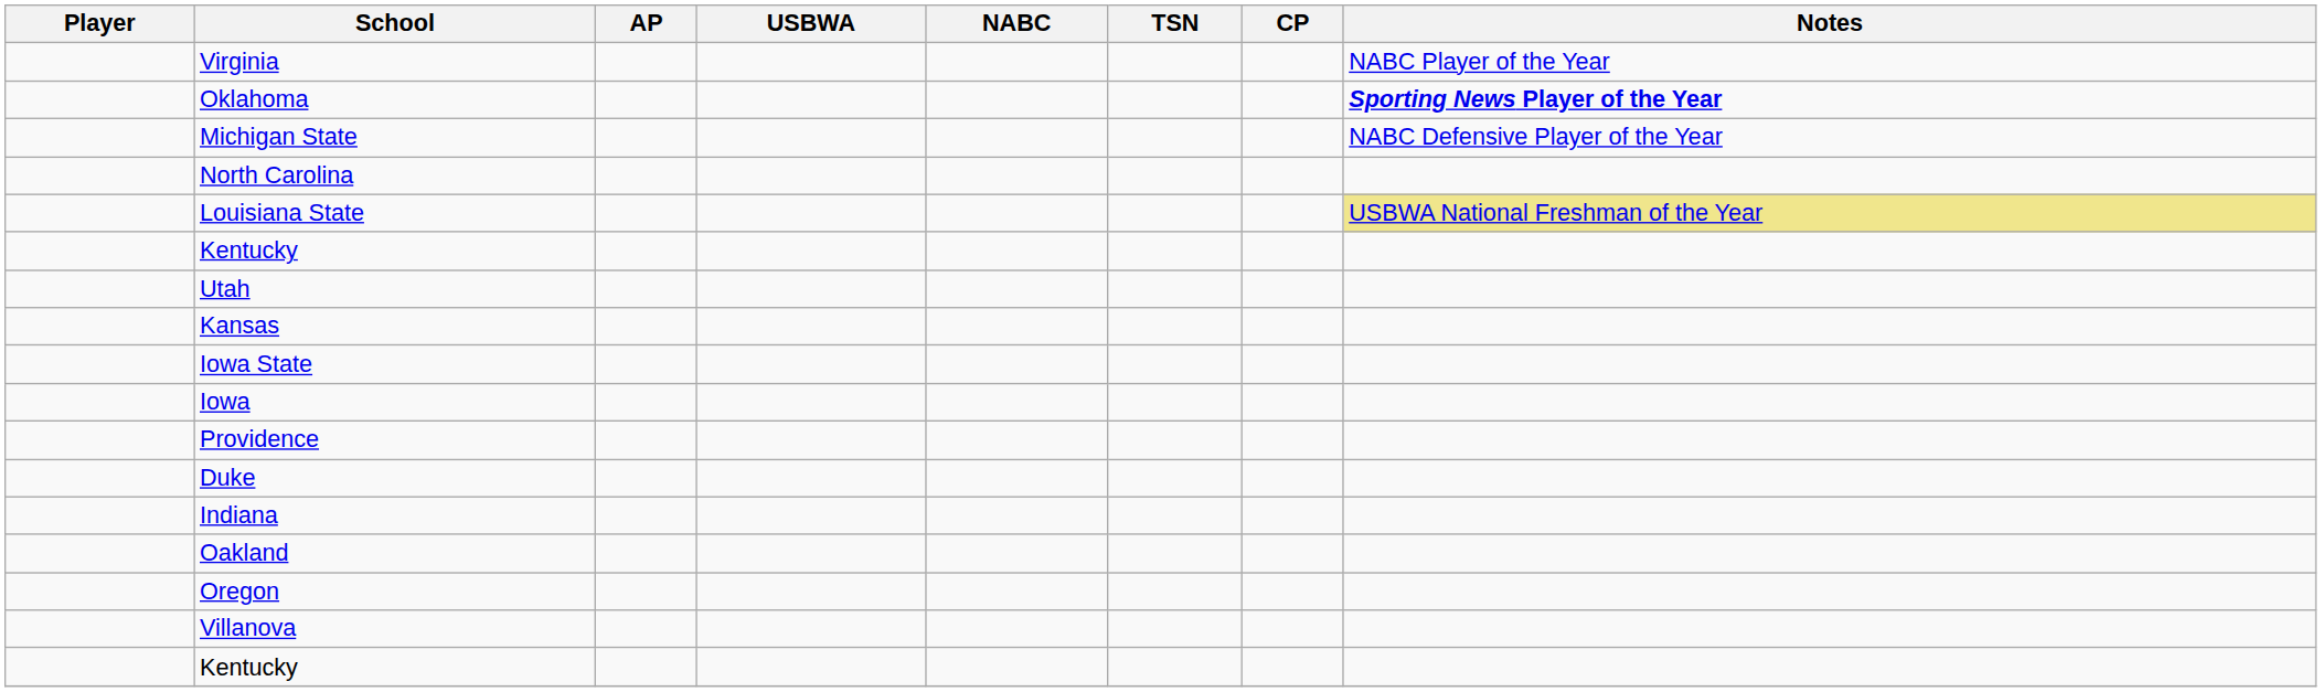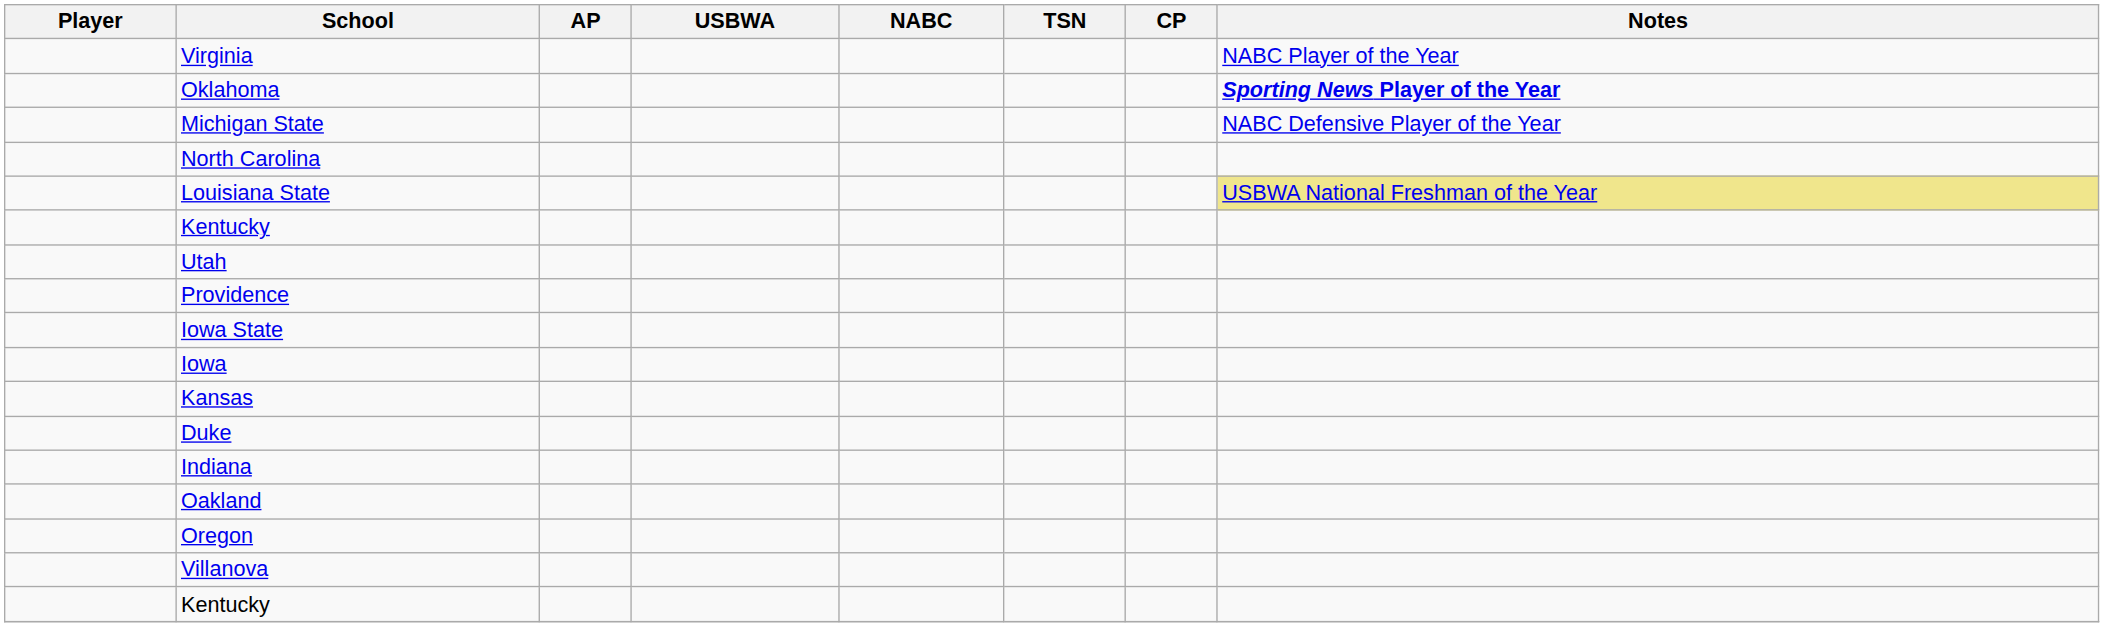 <table class="wikitable sortable" style="width:98%;">
 <tr>
 <th>Player</th>
 <th>School</th>
 <th>AP</th>
 <th>USBWA</th>
 <th>NABC</th>
 <th>TSN</th>
 <th>CP</th>
 <th class="unsortable">Notes</th>
 </tr>
 <tr>
 <td></td>
 <td><a href='#'>Virginia</a></td>
 <td data-sort-value="01"></td>
 <td data-sort-value="01"></td>
 <td data-sort-value="01"></td>
 <td data-sort-value="01"></td>
 <td data-sort-value="12"></td>
 <td><a href='#'>NABC Player of the Year</a></td>
 </tr>
 <tr>
 <td></td>
 <td><a href='#'>Oklahoma</a></td>
 <td data-sort-value="01"></td>
 <td data-sort-value="01"></td>
 <td data-sort-value="01"></td>
 <td data-sort-value="01"></td>
 <td data-sort-value="12"></td>
 <td><strong><a href='#'><em>Sporting News</em> Player of the Year</a></strong></td>
 </tr>
 <tr>
 <td></td>
 <td><a href='#'>Michigan State</a></td>
 <td data-sort-value="01"></td>
 <td data-sort-value="01"></td>
 <td data-sort-value="01"></td>
 <td data-sort-value="01"></td>
 <td data-sort-value="12"></td>
 <td><a href='#'>NABC Defensive Player of the Year</a></td>
 </tr>
 <tr>
 <td></td>
 <td><a href='#'>North Carolina</a></td>
 <td data-sort-value="01"></td>
 <td data-sort-value="01"></td>
 <td data-sort-value="01"></td>
 <td data-sort-value="03"></td>
 <td data-sort-value="10"></td>
 <td></td>
 </tr>
 <tr>
 <td></td>
 <td><a href='#'>Louisiana State</a></td>
 <td data-sort-value="02"></td>
 <td data-sort-value="01"></td>
 <td data-sort-value="01"></td>
 <td data-sort-value="02"></td>
 <td data-sort-value="10"></td>
 <td style="background: khaki;"><a href='#'>USBWA National Freshman of the Year</a></td>
 </tr>
 <tr>
 <td></td>
 <td><a href='#'>Kentucky</a></td>
 <td data-sort-value="01"></td>
 <td data-sort-value="02"></td>
 <td data-sort-value="02"></td>
 <td data-sort-value="01"></td>
 <td data-sort-value="10"></td>
 <td></td>
 </tr>
 <tr>
 <td></td>
 <td><a href='#'>Utah</a></td>
 <td data-sort-value="02"></td>
 <td data-sort-value="02"></td>
 <td data-sort-value="02"></td>
 <td data-sort-value="01"></td>
 <td data-sort-value="09"></td>
 <td></td>
 </tr>
 <tr>
 <td></td>
-<td><a href='#'>Kansas</a></td>
+<td><a href='#'>Providence</a></td>
 <td data-sort-value="02"></td>
-<td></td>
 <td data-sort-value="02"></td>
-<td data-sort-value="03"></td>
-<td data-sort-value="05"></td>
+<td data-sort-value="02"></td>
+<td data-sort-value="02"></td>
+<td data-sort-value="08"></td>
 <td></td>
 </tr>
 <tr>
 <td></td>
 <td><a href='#'>Iowa State</a></td>
 <td data-sort-value="02"></td>
 <td data-sort-value="02"></td>
 <td data-sort-value="02"></td>
 <td data-sort-value="03"></td>
 <td data-sort-value="07"></td>
 <td></td>
 </tr>
 <tr>
 <td></td>
 <td><a href='#'>Iowa</a></td>
 <td data-sort-value="03"></td>
 <td data-sort-value="02"></td>
 <td data-sort-value="03"></td>
 <td data-sort-value="02"></td>
 <td data-sort-value="06"></td>
 <td></td>
 </tr>
 <tr>
 <td></td>
-<td><a href='#'>Providence</a></td>
+<td><a href='#'>Kansas</a></td>
 <td data-sort-value="02"></td>
+<td></td>
 <td data-sort-value="02"></td>
-<td data-sort-value="02"></td>
-<td data-sort-value="02"></td>
-<td data-sort-value="08"></td>
+<td data-sort-value="03"></td>
+<td data-sort-value="05"></td>
 <td></td>
 </tr>
 <tr>
 <td></td>
 <td><a href='#'>Duke</a></td>
 <td data-sort-value="03"></td>
 <td></td>
 <td data-sort-value="03"></td>
 <td data-sort-value="02"></td>
 <td data-sort-value="04"></td>
 <td></td>
 </tr>
 <tr>
 <td></td>
 <td><a href='#'>Indiana</a></td>
 <td data-sort-value="03"></td>
 <td></td>
 <td data-sort-value="03"></td>
 <td data-sort-value="02"></td>
 <td data-sort-value="04"></td>
 <td></td>
 </tr>
 <tr>
 <td></td>
 <td><a href='#'>Oakland</a></td>
 <td data-sort-value="03"></td>
 <td></td>
 <td data-sort-value="03"></td>
 <td data-sort-value="03"></td>
 <td data-sort-value="03"></td>
 <td></td>
 </tr>
 <tr>
 <td></td>
 <td><a href='#'>Oregon</a></td>
 <td></td>
 <td></td>
 <td></td>
 <td data-sort-value="03"></td>
 <td data-sort-value="01"></td>
 <td></td>
 </tr>
 <tr>
 <td></td>
 <td><a href='#'>Villanova</a></td>
 <td></td>
 <td></td>
 <td data-sort-value="03"></td>
 <td></td>
 <td data-sort-value="01"></td>
 <td></td>
 </tr>
 <tr>
 <td></td>
 <td>Kentucky</td>
 <td data-sort-value="03"></td>
 <td></td>
 <td></td>
 <td></td>
 <td data-sort-value="01"></td>
 <td></td>
 </tr>
 <tr>
 </tr>
 </table>
